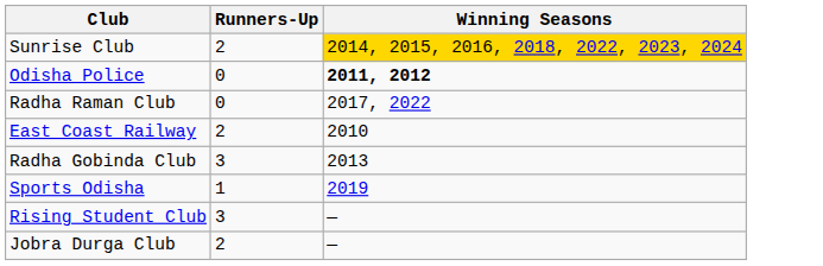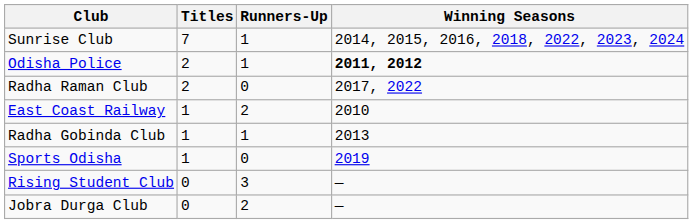 <table class="wikitable">
 <tr>
 <th>Club</th>
+<th>Titles</th>
 <th>Runners-Up</th>
 <th>Winning Seasons</th>
 </tr>
 <tr>
 <td align=left>Sunrise Club</td>
-<td>2</td>
-<td style="background: gold;">2014, 2015, 2016, <a href='#'>2018</a>, <a href='#'>2022</a>, <a href='#'>2023</a>, <a href='#'>2024</a></td>
+<td>7</td>
+<td>1</td>
+<td>2014, 2015, 2016, <a href='#'>2018</a>, <a href='#'>2022</a>, <a href='#'>2023</a>, <a href='#'>2024</a></td>
 </tr>
 <tr>
 <td align=left><a href='#'>Odisha Police</a></td>
-<td>0</td>
+<td>2</td>
+<td>1</td>
 <td><strong>2011, 2012</strong></td>
 </tr>
 <tr>
 <td align=left>Radha Raman Club</td>
+<td>2</td>
 <td>0</td>
 <td>2017, <a href='#'>2022</a></td>
 </tr>
 <tr>
 <td align=left><a href='#'>East Coast Railway</a></td>
+<td>1</td>
 <td>2</td>
 <td>2010</td>
 </tr>
 <tr>
 <td align=left>Radha Gobinda Club</td>
-<td>3</td>
+<td>1</td>
+<td>1</td>
 <td>2013</td>
 </tr>
 <tr>
 <td align=left><a href='#'>Sports Odisha</a></td>
 <td>1</td>
+<td>0</td>
 <td><a href='#'>2019</a></td>
 </tr>
 <tr>
 <td align=left><a href='#'>Rising Student Club</a></td>
+<td>0</td>
 <td>3</td>
 <td>—</td>
 </tr>
 <tr>
 <td align=left>Jobra Durga Club</td>
+<td>0</td>
 <td>2</td>
 <td>—</td>
 </tr>
 </table>
